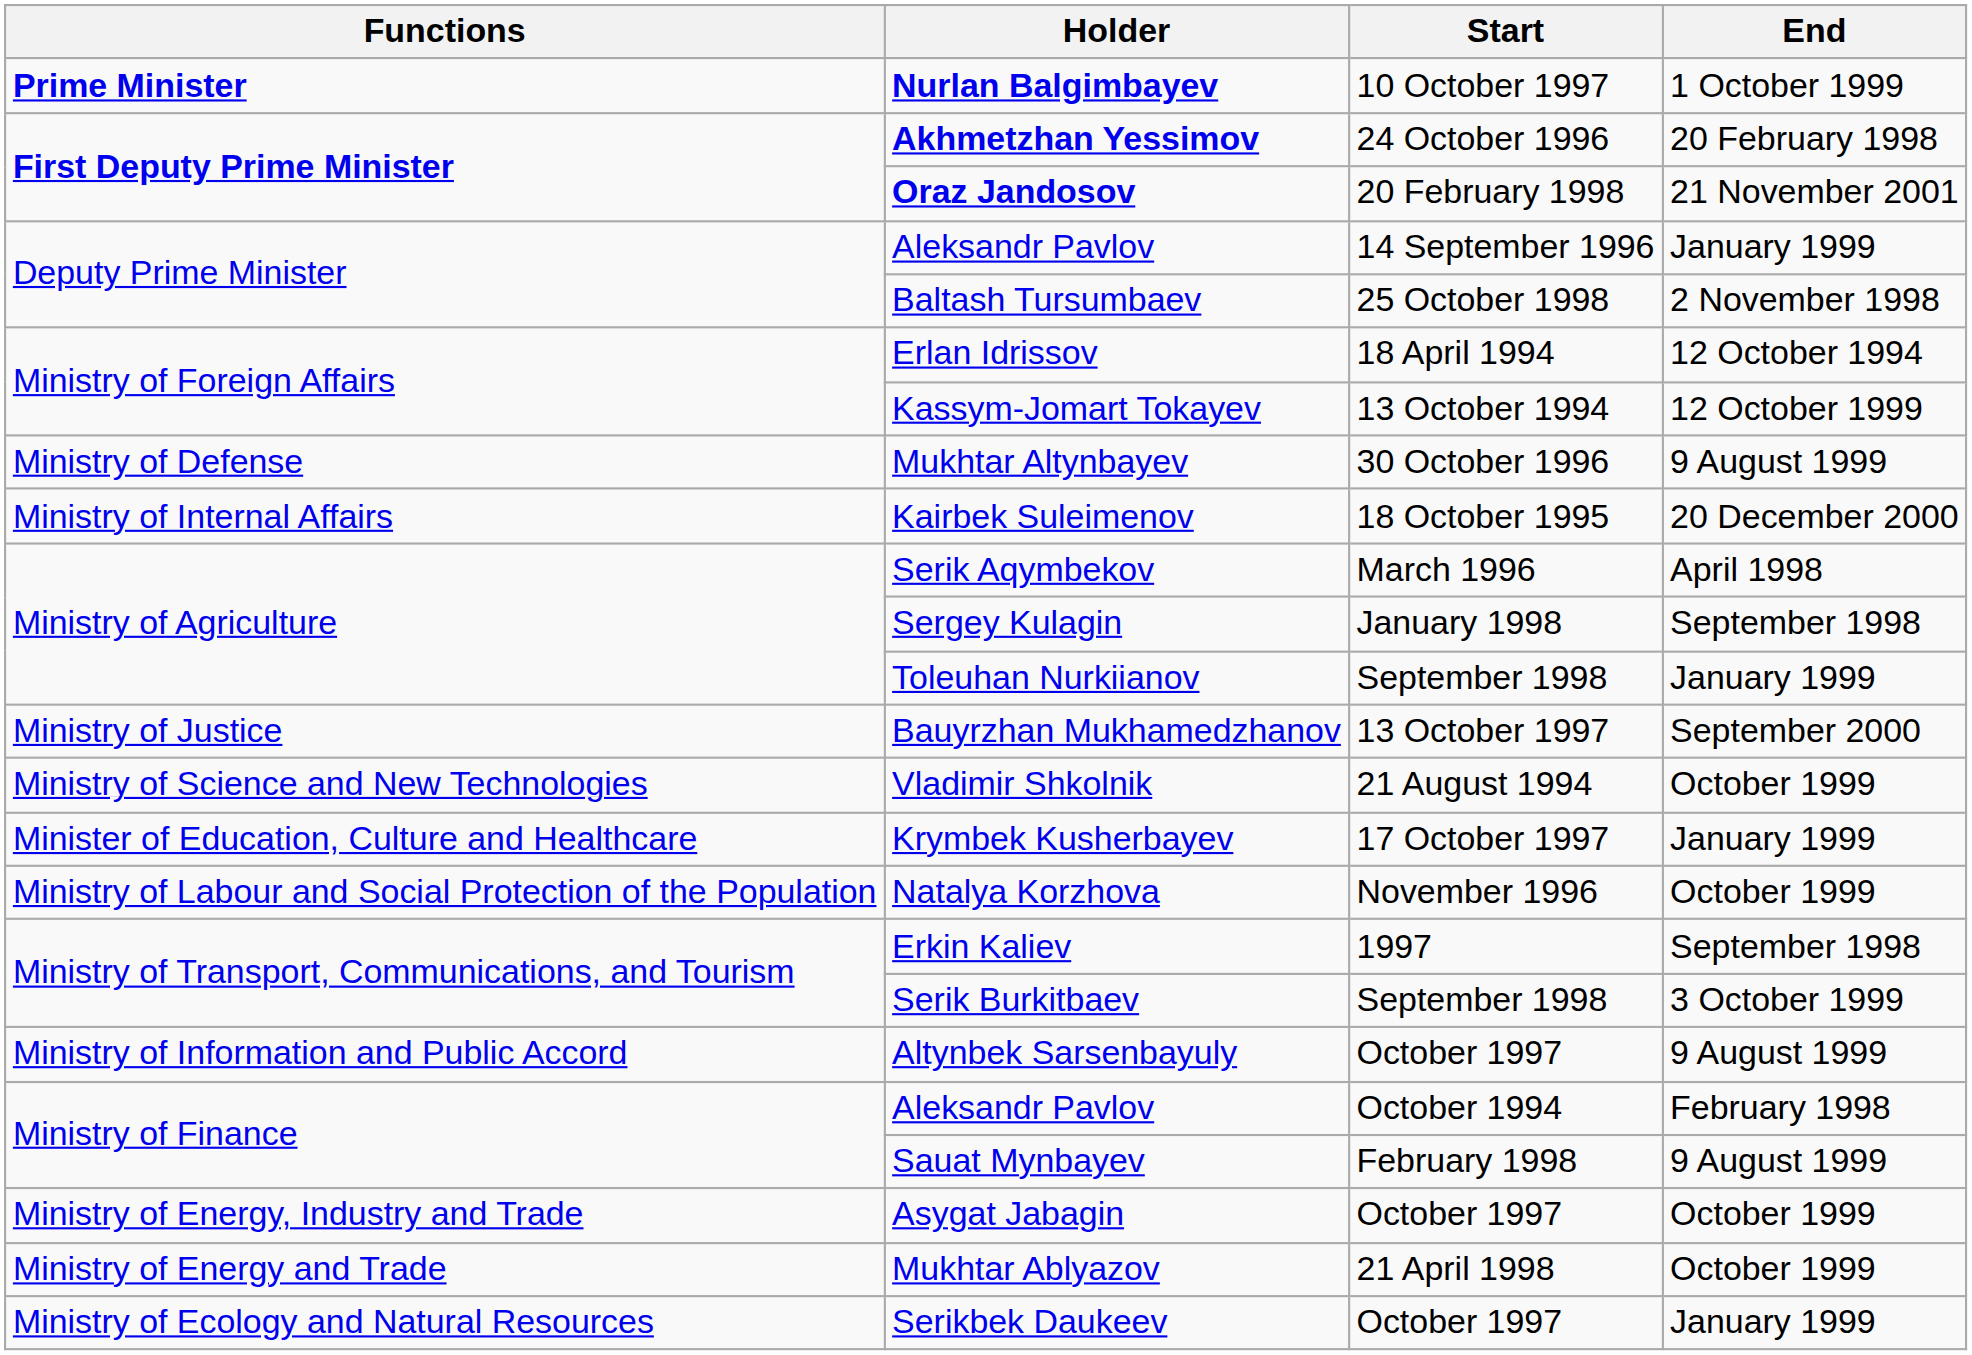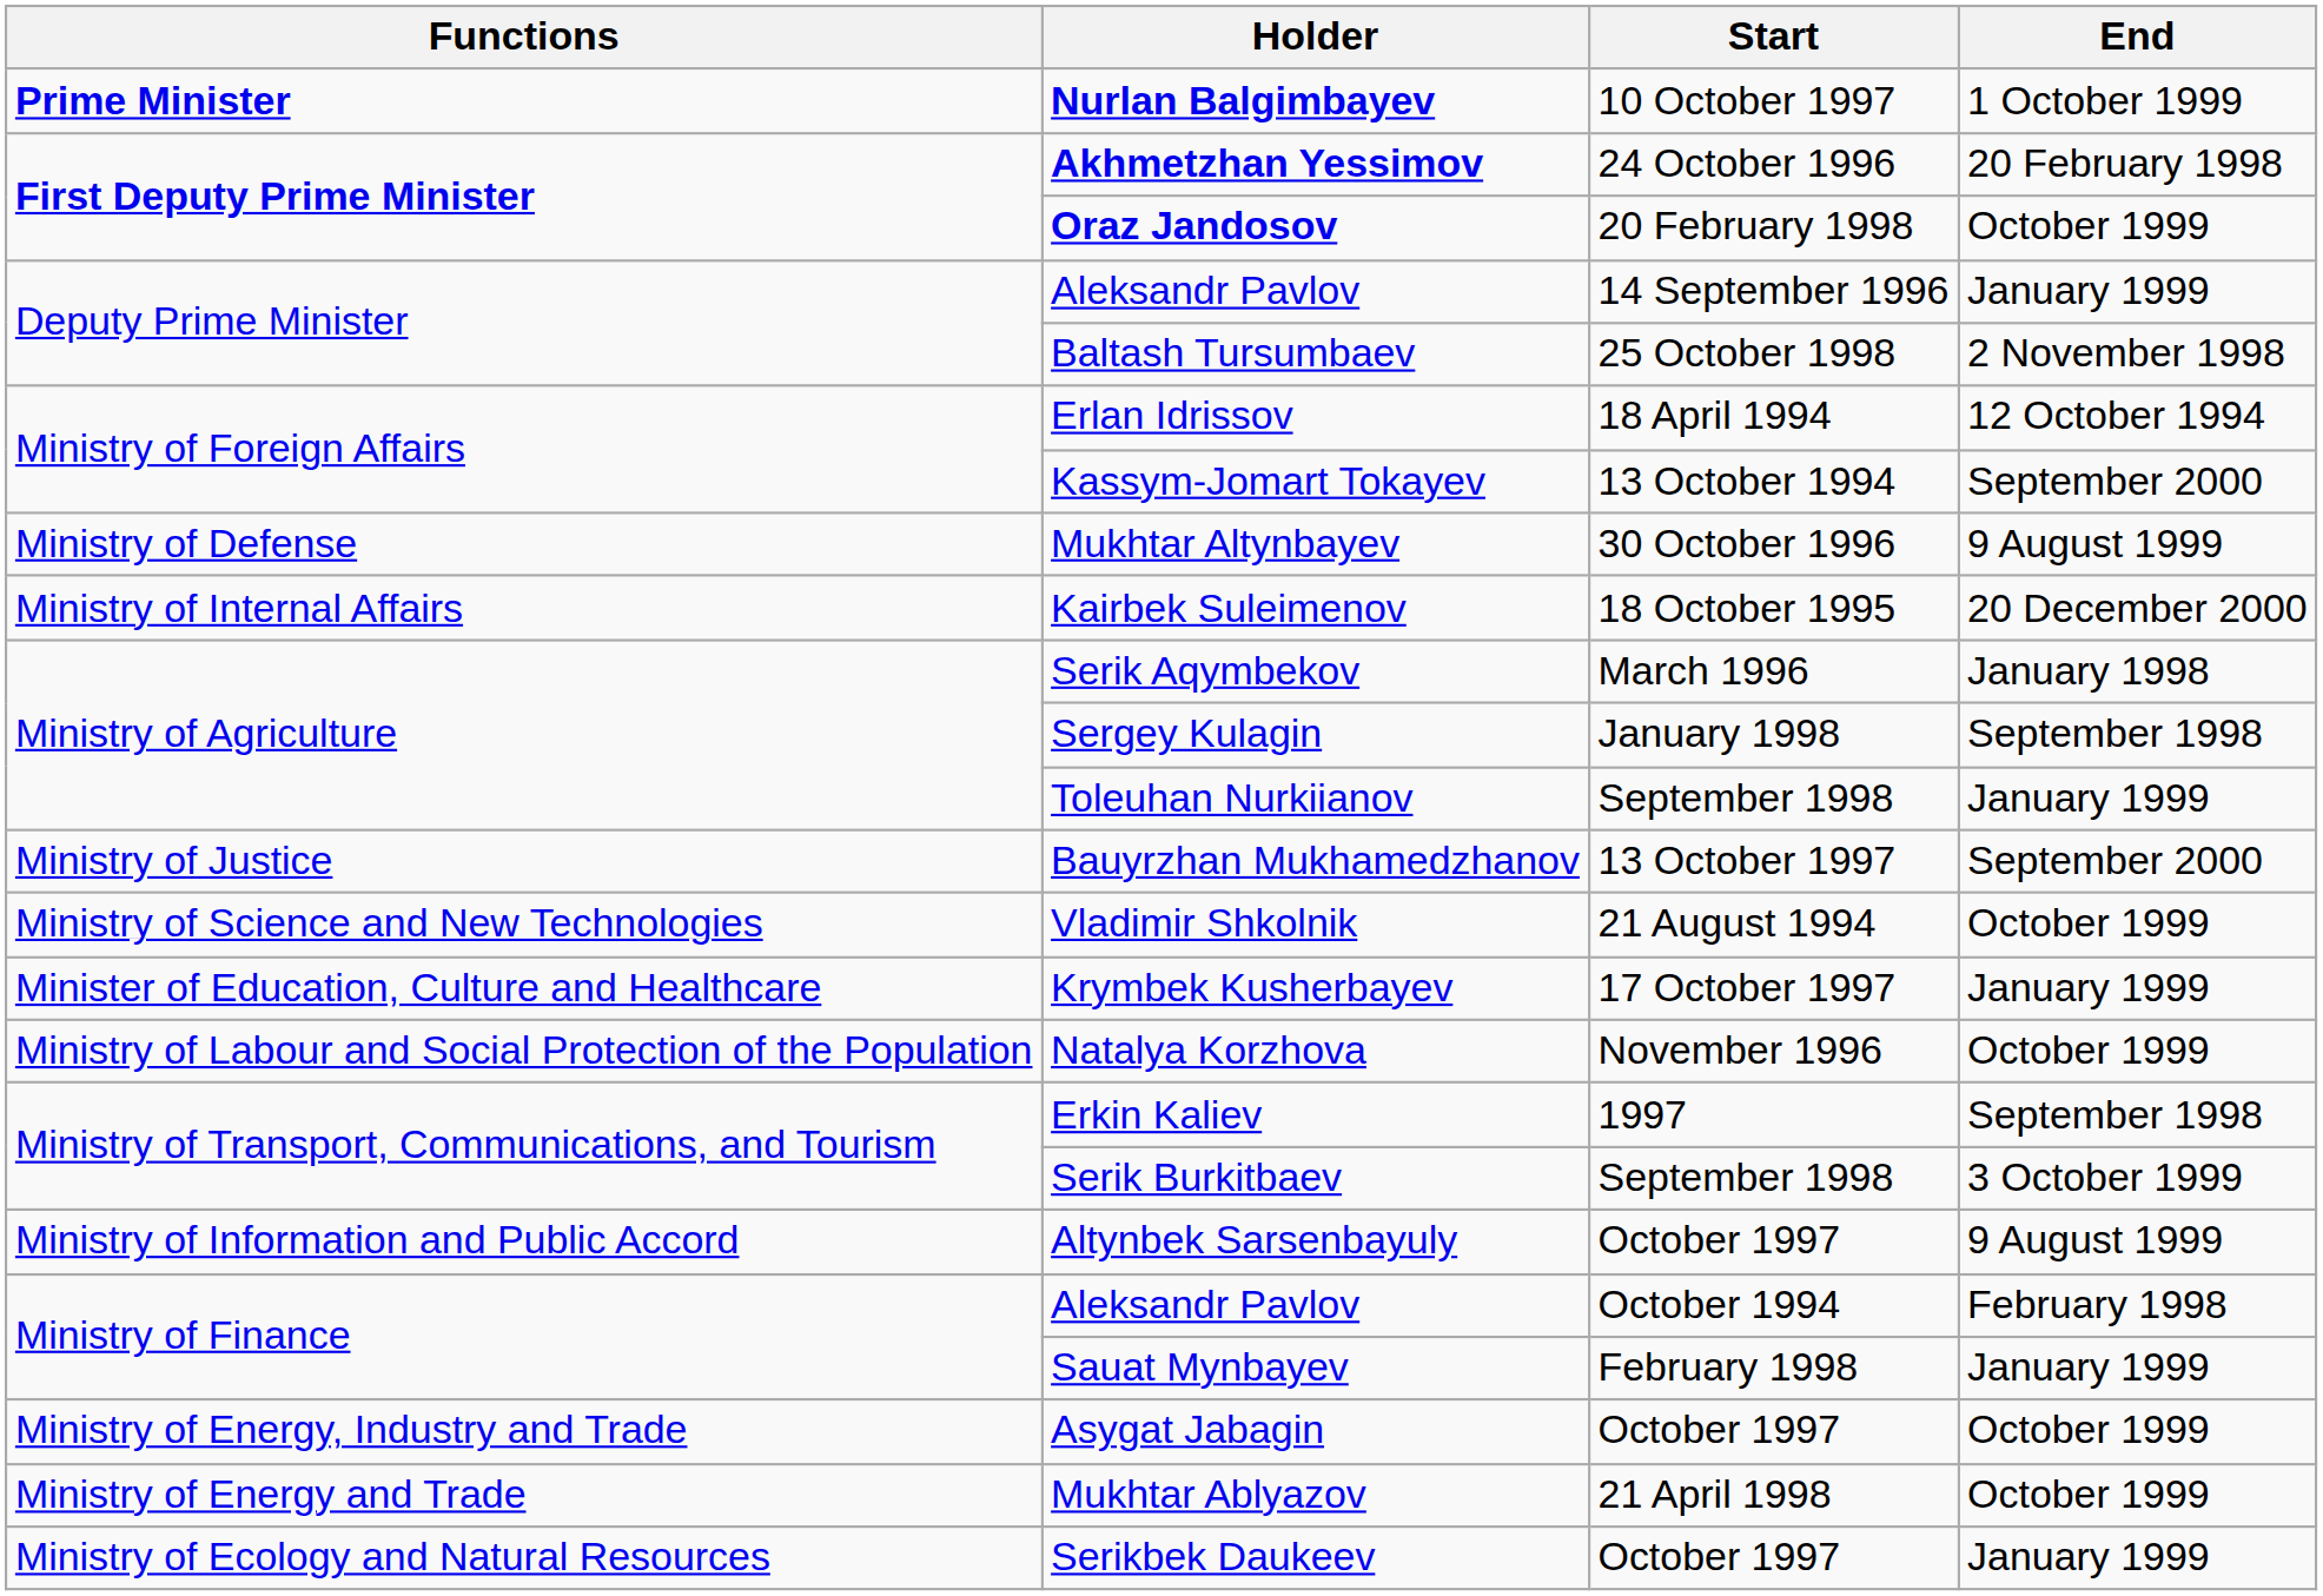 <table class="wikitable">
 <tr>
 <th>Functions</th>
 <th>Holder</th>
 <th>Start</th>
 <th>End</th>
 </tr>
 <tr>
 <td><a href='#'><strong>Prime Minister</strong></a></td>
 <td><strong><a href='#'>Nurlan Balgimbayev</a></strong></td>
 <td>10 October 1997</td>
 <td>1 October 1999</td>
 </tr>
 <tr>
 <td rowspan="2"><a href='#'><strong>First Deputy Prime Minister</strong></a></td>
 <td><strong><a href='#'>Akhmetzhan Yessimov</a></strong></td>
 <td>24 October 1996</td>
 <td>20 February 1998</td>
 </tr>
 <tr>
 <td><strong><a href='#'>Oraz Jandosov</a></strong></td>
 <td>20 February 1998</td>
-<td>21 November 2001</td>
+<td>October 1999</td>
 </tr>
 <tr>
 <td rowspan="2"><a href='#'>Deputy Prime Minister</a></td>
 <td><a href='#'>Aleksandr Pavlov</a></td>
 <td>14 September 1996</td>
 <td>January 1999</td>
 </tr>
 <tr>
 <td><a href='#'>Baltash Tursumbaev</a></td>
 <td>25 October 1998</td>
 <td>2 November 1998</td>
 </tr>
 <tr>
 <td rowspan="2"><a href='#'>Ministry of Foreign Affairs</a></td>
 <td><a href='#'>Erlan Idrissov</a></td>
 <td>18 April 1994</td>
 <td>12 October 1994</td>
 </tr>
 <tr>
 <td><a href='#'>Kassym-Jomart Tokayev</a></td>
 <td>13 October 1994</td>
-<td>12 October 1999</td>
+<td>September 2000</td>
 </tr>
 <tr>
 <td><a href='#'>Ministry of Defense</a></td>
 <td><a href='#'>Mukhtar Altynbayev</a></td>
 <td>30 October 1996</td>
 <td>9 August 1999</td>
 </tr>
 <tr>
 <td><a href='#'>Ministry of Internal Affairs</a></td>
 <td><a href='#'>Kairbek Suleimenov</a></td>
 <td>18 October 1995</td>
 <td>20 December 2000</td>
 </tr>
 <tr>
 <td rowspan="3"><a href='#'>Ministry of Agriculture</a></td>
 <td><a href='#'>Serik Aqymbekov</a></td>
 <td>March 1996</td>
-<td>April 1998</td>
+<td>January 1998</td>
 </tr>
 <tr>
 <td><a href='#'>Sergey Kulagin</a></td>
 <td>January 1998</td>
 <td>September 1998</td>
 </tr>
 <tr>
 <td><a href='#'>Toleuhan Nurkiianov</a></td>
 <td>September 1998</td>
 <td>January 1999</td>
 </tr>
 <tr>
 <td><a href='#'>Ministry of Justice</a></td>
 <td><a href='#'>Bauyrzhan Mukhamedzhanov</a></td>
 <td>13 October 1997</td>
 <td>September 2000</td>
 </tr>
 <tr>
 <td><a href='#'>Ministry of Science and New Technologies</a></td>
 <td><a href='#'>Vladimir Shkolnik</a></td>
 <td>21 August 1994</td>
 <td>October 1999</td>
 </tr>
 <tr>
 <td><a href='#'>Minister of Education, Culture and Healthcare</a></td>
 <td><a href='#'>Krymbek Kusherbayev</a></td>
 <td>17 October 1997</td>
 <td>January 1999</td>
 </tr>
 <tr>
 <td><a href='#'>Ministry of Labour and Social Protection of the Population</a></td>
 <td><a href='#'>Natalya Korzhova</a></td>
 <td>November 1996</td>
 <td>October 1999</td>
 </tr>
 <tr>
 <td rowspan="2"><a href='#'>Ministry of Transport, Communications, and Tourism</a></td>
 <td><a href='#'>Erkin Kaliev</a></td>
 <td>1997</td>
 <td>September 1998</td>
 </tr>
 <tr>
 <td><a href='#'>Serik Burkitbaev</a></td>
 <td>September 1998</td>
 <td>3 October 1999</td>
 </tr>
 <tr>
 <td><a href='#'>Ministry of Information and Public Accord</a></td>
 <td><a href='#'>Altynbek Sarsenbayuly</a></td>
 <td>October 1997</td>
 <td>9 August 1999</td>
 </tr>
 <tr>
 <td rowspan="2"><a href='#'>Ministry of Finance</a></td>
 <td><a href='#'>Aleksandr Pavlov</a></td>
 <td>October 1994</td>
 <td>February 1998</td>
 </tr>
 <tr>
 <td><a href='#'>Sauat Mynbayev</a></td>
 <td>February 1998</td>
-<td>9 August 1999</td>
+<td>January 1999</td>
 </tr>
 <tr>
 <td><a href='#'>Ministry of Energy, Industry and Trade</a></td>
 <td><a href='#'>Asygat Jabagin</a></td>
 <td>October 1997</td>
 <td>October 1999</td>
 </tr>
 <tr>
 <td><a href='#'>Ministry of Energy and Trade</a></td>
 <td><a href='#'>Mukhtar Ablyazov</a></td>
 <td>21 April 1998</td>
 <td>October 1999</td>
 </tr>
 <tr>
 <td><a href='#'>Ministry of Ecology and Natural Resources</a></td>
 <td><a href='#'>Serikbek Daukeev</a></td>
 <td>October 1997</td>
 <td>January 1999</td>
 </tr>
 </table>
